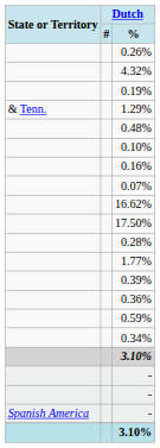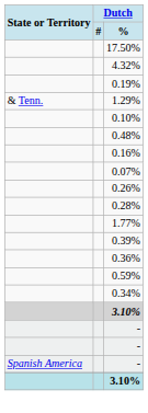 <table class="wikitable sortable" style="text-align:right">
 <tr>
 <th colspan=1 rowspan=2 style="text-align:center; background-color:#C8E5EE;"><strong>State or Territory</strong></th>
 <th colspan=2 rowspan=1 style="text-align:center; background:#C8E5EE;"> <a href='#'>Dutch</a></th>
 </tr>
 <tr>
 <th style="background-color:#C8E5EE;">#</th>
 <th style="background-color:#C8E5EE;">%</th>
 </tr>
 <tr>
 <td border = "1"; align="left"></td>
 <td align="right"></td>
-<td align="right">0.26%</td>
+<td align="right">17.50%</td>
 </tr>
 <tr>
 <td border = "1"; align="left"></td>
 <td align="right"></td>
 <td align="right">4.32%</td>
 </tr>
 <tr>
 <td border = "1"; align="left"></td>
 <td align="right"></td>
 <td align="right">0.19%</td>
 </tr>
 <tr>
 <td border = "1"; align="left"> & <a href='#'>Tenn.</a></td>
 <td align="right"></td>
 <td align="right">1.29%</td>
 </tr>
 <tr>
 <td border = "1"; align="left"></td>
 <td align="right"></td>
-<td align="right">0.48%</td>
+<td align="right">0.10%</td>
 </tr>
 <tr>
 <td border = "1"; align="left"></td>
 <td align="right"></td>
-<td align="right">0.10%</td>
+<td align="right">0.48%</td>
 </tr>
 <tr>
 <td border = "1"; align="left"></td>
 <td align="right"></td>
 <td align="right">0.16%</td>
 </tr>
 <tr>
 <td border = "1"; align="left"></td>
 <td align="right"></td>
 <td align="right">0.07%</td>
 </tr>
 <tr>
 <td border = "1"; align="left"></td>
 <td align="right"></td>
-<td align="right">16.62%</td>
-</tr>
-<tr>
-<td border = "1"; align="left"></td>
-<td align="right"></td>
-<td align="right">17.50%</td>
+<td align="right">0.26%</td>
 </tr>
 <tr>
 <td border = "1"; align="left"></td>
 <td align="right"></td>
 <td align="right">0.28%</td>
 </tr>
 <tr>
 <td border = "1"; align="left"></td>
 <td align="right"></td>
 <td align="right">1.77%</td>
 </tr>
 <tr>
 <td border = "1"; align="left"></td>
 <td align="right"></td>
 <td align="right">0.39%</td>
 </tr>
 <tr>
 <td border = "1"; align="left"></td>
 <td align="right"></td>
 <td align="right">0.36%</td>
 </tr>
 <tr>
 <td border = "1"; align="left"></td>
 <td align="right"></td>
 <td align="right">0.59%</td>
 </tr>
 <tr>
 <td border = "1"; align="left"></td>
 <td align="right"></td>
 <td align="right">0.34%</td>
 </tr>
 <tr bgcolor="lightgrey">
 <td border = "1"; align="left"></td>
 <td align="right"><strong><em></em></strong></td>
 <td align="right"><strong><em>3.10%</em></strong></td>
 </tr>
 <tr bgcolor="#EEF0F0">
 <td border = "1"; align="left"></td>
 <td align="right"><em></em></td>
 <td align="right"><em>-</em></td>
 </tr>
 <tr bgcolor="#EEF0F0">
 <td border = "1"; align="left"></td>
 <td align="right"><em></em></td>
 <td align="right"><em>-</em></td>
 </tr>
 <tr bgcolor="#EEF0F0">
 <td border = "1"; align="left"><em> <a href='#'>Spanish America</a></em></td>
 <td align="right"><em></em></td>
 <td align="right"><em>-</em></td>
 </tr>
 <tr>
 </tr>
 <tr class="sortbottom" bgcolor="#B8E2E9">
 <td border = "1"; align="center"><strong></strong></td>
 <td align="right"><strong></strong></td>
 <td align="right"><strong>3.10%</strong></td>
 </tr>
 </table>
